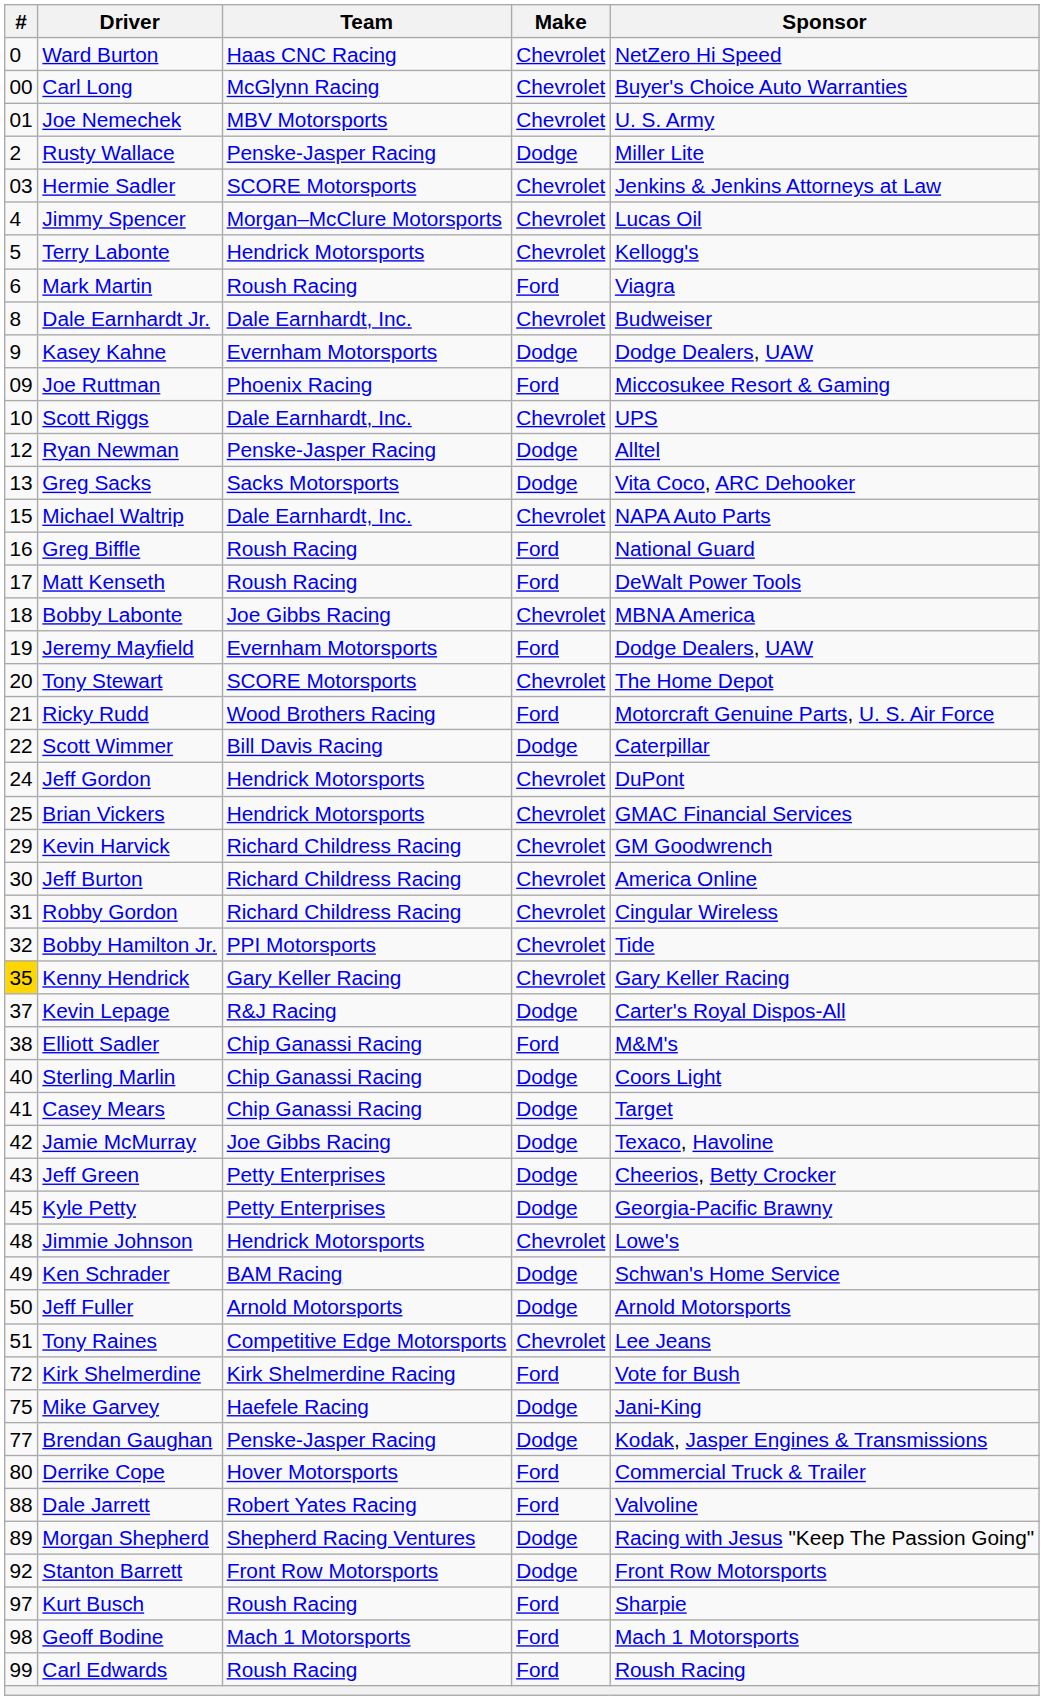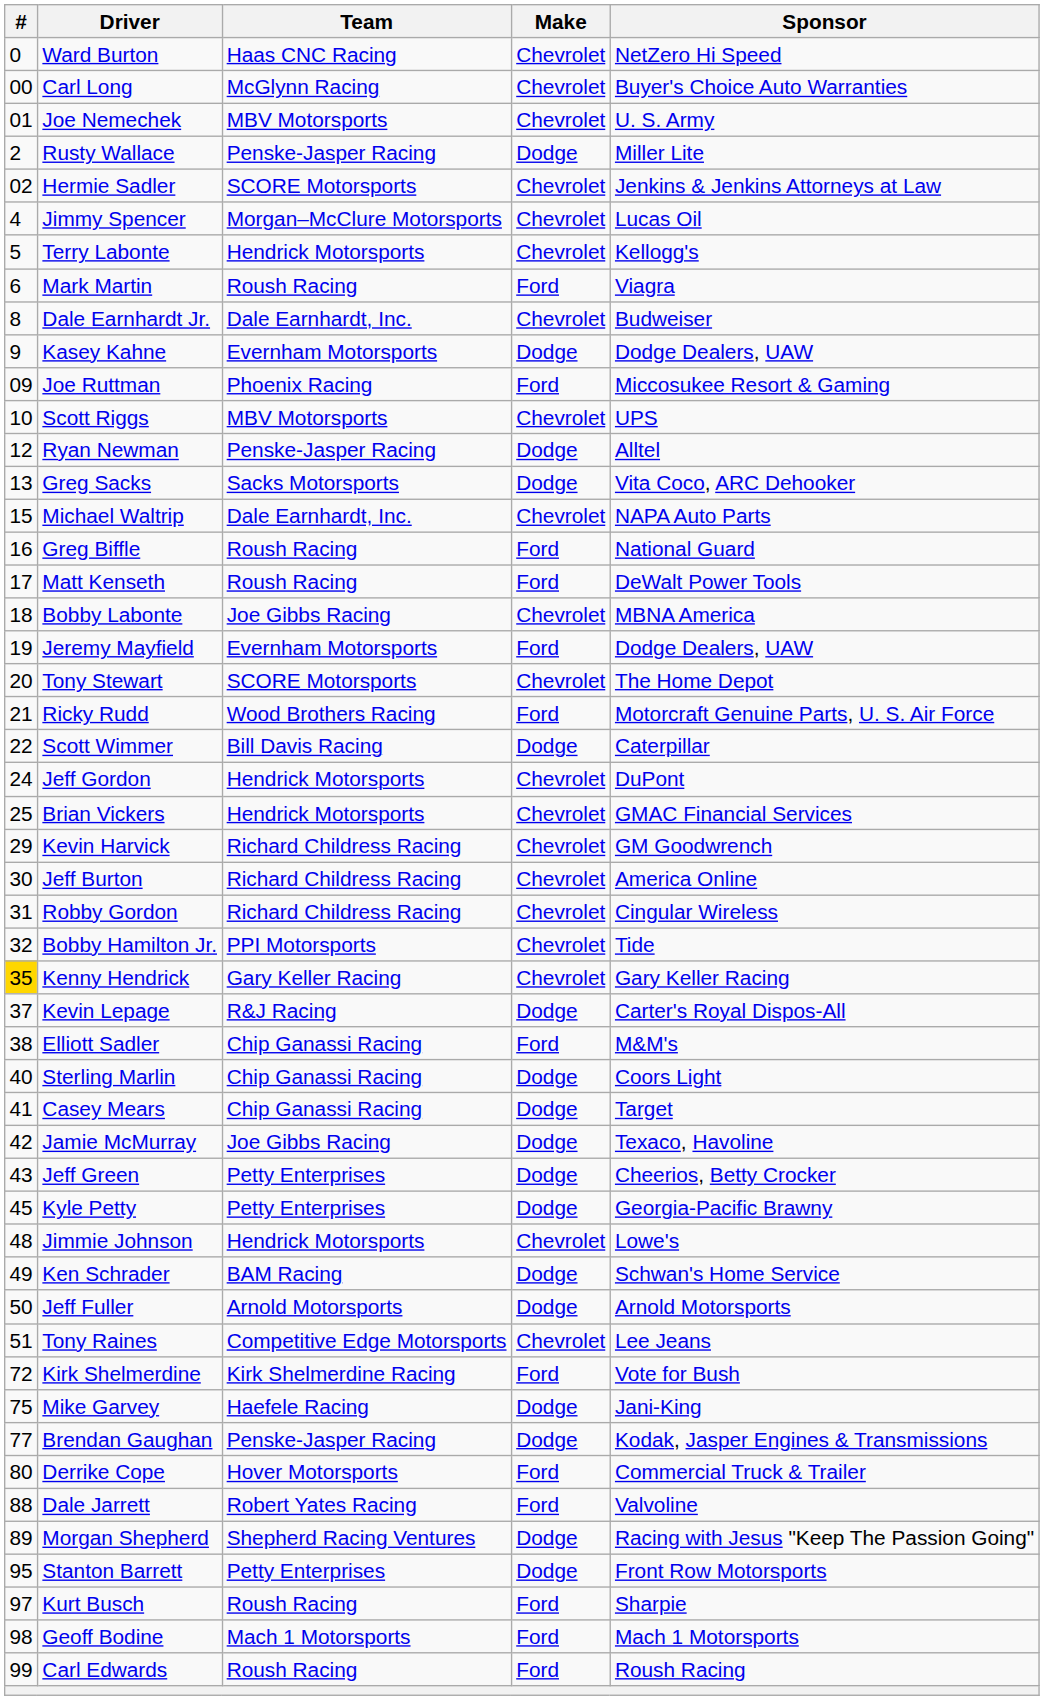 <table class="wikitable" style="font-size:95%">
 <tr>
 <th>#</th>
 <th>Driver</th>
 <th>Team</th>
 <th>Make</th>
 <th>Sponsor</th>
 </tr>
 <tr>
 <td>0</td>
 <td><a href='#'>Ward Burton</a></td>
 <td><a href='#'>Haas CNC Racing</a></td>
 <td><a href='#'>Chevrolet</a></td>
 <td><a href='#'>NetZero Hi Speed</a></td>
 </tr>
 <tr>
 <td>00</td>
 <td><a href='#'>Carl Long</a></td>
 <td><a href='#'>McGlynn Racing</a></td>
 <td><a href='#'>Chevrolet</a></td>
 <td><a href='#'>Buyer's Choice Auto Warranties</a></td>
 </tr>
 <tr>
 <td>01</td>
 <td><a href='#'>Joe Nemechek</a></td>
 <td><a href='#'>MBV Motorsports</a></td>
 <td><a href='#'>Chevrolet</a></td>
 <td><a href='#'>U. S. Army</a></td>
 </tr>
 <tr>
 <td>2</td>
 <td><a href='#'>Rusty Wallace</a></td>
 <td><a href='#'>Penske-Jasper Racing</a></td>
 <td><a href='#'>Dodge</a></td>
 <td><a href='#'>Miller Lite</a></td>
 </tr>
 <tr>
-<td>03</td>
+<td>02</td>
 <td><a href='#'>Hermie Sadler</a></td>
 <td><a href='#'>SCORE Motorsports</a></td>
 <td><a href='#'>Chevrolet</a></td>
 <td><a href='#'>Jenkins & Jenkins Attorneys at Law</a></td>
 </tr>
 <tr>
 <td>4</td>
 <td><a href='#'>Jimmy Spencer</a></td>
 <td><a href='#'>Morgan–McClure Motorsports</a></td>
 <td><a href='#'>Chevrolet</a></td>
 <td><a href='#'>Lucas Oil</a></td>
 </tr>
 <tr>
 <td>5</td>
 <td><a href='#'>Terry Labonte</a></td>
 <td><a href='#'>Hendrick Motorsports</a></td>
 <td><a href='#'>Chevrolet</a></td>
 <td><a href='#'>Kellogg's</a></td>
 </tr>
 <tr>
 <td>6</td>
 <td><a href='#'>Mark Martin</a></td>
 <td><a href='#'>Roush Racing</a></td>
 <td><a href='#'>Ford</a></td>
 <td><a href='#'>Viagra</a></td>
 </tr>
 <tr>
 <td>8</td>
 <td><a href='#'>Dale Earnhardt Jr.</a></td>
 <td><a href='#'>Dale Earnhardt, Inc.</a></td>
 <td><a href='#'>Chevrolet</a></td>
 <td><a href='#'>Budweiser</a></td>
 </tr>
 <tr>
 <td>9</td>
 <td><a href='#'>Kasey Kahne</a></td>
 <td><a href='#'>Evernham Motorsports</a></td>
 <td><a href='#'>Dodge</a></td>
 <td><a href='#'>Dodge Dealers</a>, <a href='#'>UAW</a></td>
 </tr>
 <tr>
 <td>09</td>
 <td><a href='#'>Joe Ruttman</a></td>
 <td><a href='#'>Phoenix Racing</a></td>
 <td><a href='#'>Ford</a></td>
 <td><a href='#'>Miccosukee Resort & Gaming</a></td>
 </tr>
 <tr>
 <td>10</td>
 <td><a href='#'>Scott Riggs</a></td>
-<td><a href='#'>Dale Earnhardt, Inc.</a></td>
+<td><a href='#'>MBV Motorsports</a></td>
 <td><a href='#'>Chevrolet</a></td>
 <td><a href='#'>UPS</a></td>
 </tr>
 <tr>
 <td>12</td>
 <td><a href='#'>Ryan Newman</a></td>
 <td><a href='#'>Penske-Jasper Racing</a></td>
 <td><a href='#'>Dodge</a></td>
 <td><a href='#'>Alltel</a></td>
 </tr>
 <tr>
 <td>13</td>
 <td><a href='#'>Greg Sacks</a></td>
 <td><a href='#'>Sacks Motorsports</a></td>
 <td><a href='#'>Dodge</a></td>
 <td><a href='#'>Vita Coco</a>, <a href='#'>ARC Dehooker</a></td>
 </tr>
 <tr>
 <td>15</td>
 <td><a href='#'>Michael Waltrip</a></td>
 <td><a href='#'>Dale Earnhardt, Inc.</a></td>
 <td><a href='#'>Chevrolet</a></td>
 <td><a href='#'>NAPA Auto Parts</a></td>
 </tr>
 <tr>
 <td>16</td>
 <td><a href='#'>Greg Biffle</a></td>
 <td><a href='#'>Roush Racing</a></td>
 <td><a href='#'>Ford</a></td>
 <td><a href='#'>National Guard</a></td>
 </tr>
 <tr>
 <td>17</td>
 <td><a href='#'>Matt Kenseth</a></td>
 <td><a href='#'>Roush Racing</a></td>
 <td><a href='#'>Ford</a></td>
 <td><a href='#'>DeWalt Power Tools</a></td>
 </tr>
 <tr>
 <td>18</td>
 <td><a href='#'>Bobby Labonte</a></td>
 <td><a href='#'>Joe Gibbs Racing</a></td>
 <td><a href='#'>Chevrolet</a></td>
 <td><a href='#'>MBNA America</a></td>
 </tr>
 <tr>
 <td>19</td>
 <td><a href='#'>Jeremy Mayfield</a></td>
 <td><a href='#'>Evernham Motorsports</a></td>
 <td><a href='#'>Ford</a></td>
 <td><a href='#'>Dodge Dealers</a>, <a href='#'>UAW</a></td>
 </tr>
 <tr>
 <td>20</td>
 <td><a href='#'>Tony Stewart</a></td>
 <td><a href='#'>SCORE Motorsports</a></td>
 <td><a href='#'>Chevrolet</a></td>
 <td><a href='#'>The Home Depot</a></td>
 </tr>
 <tr>
 <td>21</td>
 <td><a href='#'>Ricky Rudd</a></td>
 <td><a href='#'>Wood Brothers Racing</a></td>
 <td><a href='#'>Ford</a></td>
 <td><a href='#'>Motorcraft Genuine Parts</a>, <a href='#'>U. S. Air Force</a></td>
 </tr>
 <tr>
 <td>22</td>
 <td><a href='#'>Scott Wimmer</a></td>
 <td><a href='#'>Bill Davis Racing</a></td>
 <td><a href='#'>Dodge</a></td>
 <td><a href='#'>Caterpillar</a></td>
 </tr>
 <tr>
 <td>24</td>
 <td><a href='#'>Jeff Gordon</a></td>
 <td><a href='#'>Hendrick Motorsports</a></td>
 <td><a href='#'>Chevrolet</a></td>
 <td><a href='#'>DuPont</a></td>
 </tr>
 <tr>
 <td>25</td>
 <td><a href='#'>Brian Vickers</a></td>
 <td><a href='#'>Hendrick Motorsports</a></td>
 <td><a href='#'>Chevrolet</a></td>
 <td><a href='#'>GMAC Financial Services</a></td>
 </tr>
 <tr>
 <td>29</td>
 <td><a href='#'>Kevin Harvick</a></td>
 <td><a href='#'>Richard Childress Racing</a></td>
 <td><a href='#'>Chevrolet</a></td>
 <td><a href='#'>GM Goodwrench</a></td>
 </tr>
 <tr>
 <td>30</td>
 <td><a href='#'>Jeff Burton</a></td>
 <td><a href='#'>Richard Childress Racing</a></td>
 <td><a href='#'>Chevrolet</a></td>
 <td><a href='#'>America Online</a></td>
 </tr>
 <tr>
 <td>31</td>
 <td><a href='#'>Robby Gordon</a></td>
 <td><a href='#'>Richard Childress Racing</a></td>
 <td><a href='#'>Chevrolet</a></td>
 <td><a href='#'>Cingular Wireless</a></td>
 </tr>
 <tr>
 <td>32</td>
 <td><a href='#'>Bobby Hamilton Jr.</a></td>
 <td><a href='#'>PPI Motorsports</a></td>
 <td><a href='#'>Chevrolet</a></td>
 <td><a href='#'>Tide</a></td>
 </tr>
 <tr>
 <td style="background: gold;">35</td>
 <td><a href='#'>Kenny Hendrick</a></td>
 <td><a href='#'>Gary Keller Racing</a></td>
 <td><a href='#'>Chevrolet</a></td>
 <td><a href='#'>Gary Keller Racing</a></td>
 </tr>
 <tr>
 <td>37</td>
 <td><a href='#'>Kevin Lepage</a></td>
 <td><a href='#'>R&J Racing</a></td>
 <td><a href='#'>Dodge</a></td>
 <td><a href='#'>Carter's Royal Dispos-All</a></td>
 </tr>
 <tr>
 <td>38</td>
 <td><a href='#'>Elliott Sadler</a></td>
 <td><a href='#'>Chip Ganassi Racing</a></td>
 <td><a href='#'>Ford</a></td>
 <td><a href='#'>M&M's</a></td>
 </tr>
 <tr>
 <td>40</td>
 <td><a href='#'>Sterling Marlin</a></td>
 <td><a href='#'>Chip Ganassi Racing</a></td>
 <td><a href='#'>Dodge</a></td>
 <td><a href='#'>Coors Light</a></td>
 </tr>
 <tr>
 <td>41</td>
 <td><a href='#'>Casey Mears</a></td>
 <td><a href='#'>Chip Ganassi Racing</a></td>
 <td><a href='#'>Dodge</a></td>
 <td><a href='#'>Target</a></td>
 </tr>
 <tr>
 <td>42</td>
 <td><a href='#'>Jamie McMurray</a></td>
 <td><a href='#'>Joe Gibbs Racing</a></td>
 <td><a href='#'>Dodge</a></td>
 <td><a href='#'>Texaco</a>, <a href='#'>Havoline</a></td>
 </tr>
 <tr>
 <td>43</td>
 <td><a href='#'>Jeff Green</a></td>
 <td><a href='#'>Petty Enterprises</a></td>
 <td><a href='#'>Dodge</a></td>
 <td><a href='#'>Cheerios</a>, <a href='#'>Betty Crocker</a></td>
 </tr>
 <tr>
 <td>45</td>
 <td><a href='#'>Kyle Petty</a></td>
 <td><a href='#'>Petty Enterprises</a></td>
 <td><a href='#'>Dodge</a></td>
 <td><a href='#'>Georgia-Pacific Brawny</a></td>
 </tr>
 <tr>
 <td>48</td>
 <td><a href='#'>Jimmie Johnson</a></td>
 <td><a href='#'>Hendrick Motorsports</a></td>
 <td><a href='#'>Chevrolet</a></td>
 <td><a href='#'>Lowe's</a></td>
 </tr>
 <tr>
 <td>49</td>
 <td><a href='#'>Ken Schrader</a></td>
 <td><a href='#'>BAM Racing</a></td>
 <td><a href='#'>Dodge</a></td>
 <td><a href='#'>Schwan's Home Service</a></td>
 </tr>
 <tr>
 <td>50</td>
 <td><a href='#'>Jeff Fuller</a></td>
 <td><a href='#'>Arnold Motorsports</a></td>
 <td><a href='#'>Dodge</a></td>
 <td><a href='#'>Arnold Motorsports</a></td>
 </tr>
 <tr>
 <td>51</td>
 <td><a href='#'>Tony Raines</a></td>
 <td><a href='#'>Competitive Edge Motorsports</a></td>
 <td><a href='#'>Chevrolet</a></td>
 <td><a href='#'>Lee Jeans</a></td>
 </tr>
 <tr>
 <td>72</td>
 <td><a href='#'>Kirk Shelmerdine</a></td>
 <td><a href='#'>Kirk Shelmerdine Racing</a></td>
 <td><a href='#'>Ford</a></td>
 <td><a href='#'>Vote for Bush</a></td>
 </tr>
 <tr>
 <td>75</td>
 <td><a href='#'>Mike Garvey</a></td>
 <td><a href='#'>Haefele Racing</a></td>
 <td><a href='#'>Dodge</a></td>
 <td><a href='#'>Jani-King</a></td>
 </tr>
 <tr>
 <td>77</td>
 <td><a href='#'>Brendan Gaughan</a></td>
 <td><a href='#'>Penske-Jasper Racing</a></td>
 <td><a href='#'>Dodge</a></td>
 <td><a href='#'>Kodak</a>, <a href='#'>Jasper Engines & Transmissions</a></td>
 </tr>
 <tr>
 <td>80</td>
 <td><a href='#'>Derrike Cope</a></td>
 <td><a href='#'>Hover Motorsports</a></td>
 <td><a href='#'>Ford</a></td>
 <td><a href='#'>Commercial Truck & Trailer</a></td>
 </tr>
 <tr>
 <td>88</td>
 <td><a href='#'>Dale Jarrett</a></td>
 <td><a href='#'>Robert Yates Racing</a></td>
 <td><a href='#'>Ford</a></td>
 <td><a href='#'>Valvoline</a></td>
 </tr>
 <tr>
 <td>89</td>
 <td><a href='#'>Morgan Shepherd</a></td>
 <td><a href='#'>Shepherd Racing Ventures</a></td>
 <td><a href='#'>Dodge</a></td>
 <td><a href='#'>Racing with Jesus</a> "Keep The Passion Going"</td>
 </tr>
 <tr>
-<td>92</td>
+<td>95</td>
 <td><a href='#'>Stanton Barrett</a></td>
-<td><a href='#'>Front Row Motorsports</a></td>
+<td><a href='#'>Petty Enterprises</a></td>
 <td><a href='#'>Dodge</a></td>
 <td><a href='#'>Front Row Motorsports</a></td>
 </tr>
 <tr>
 <td>97</td>
 <td><a href='#'>Kurt Busch</a></td>
 <td><a href='#'>Roush Racing</a></td>
 <td><a href='#'>Ford</a></td>
 <td><a href='#'>Sharpie</a></td>
 </tr>
 <tr>
 <td>98</td>
 <td><a href='#'>Geoff Bodine</a></td>
 <td><a href='#'>Mach 1 Motorsports</a></td>
 <td><a href='#'>Ford</a></td>
 <td><a href='#'>Mach 1 Motorsports</a></td>
 </tr>
 <tr>
 <td>99</td>
 <td><a href='#'>Carl Edwards</a></td>
 <td><a href='#'>Roush Racing</a></td>
 <td><a href='#'>Ford</a></td>
 <td><a href='#'>Roush Racing</a></td>
 </tr>
 <tr>
 <th colspan="5"></th>
 </tr>
 </table>
